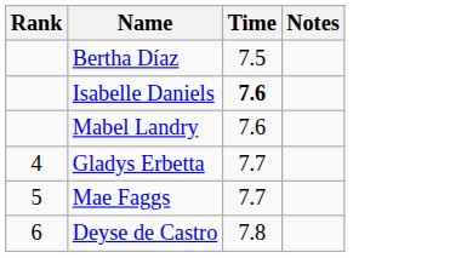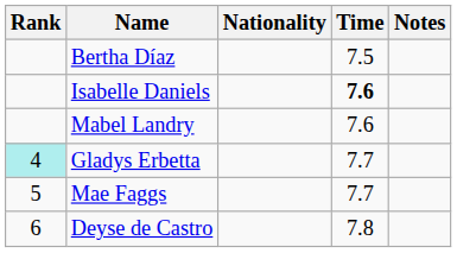 <table class="wikitable sortable" style="text-align:center">
 <tr>
 <th>Rank</th>
 <th>Name</th>
+<th>Nationality</th>
 <th>Time</th>
 <th>Notes</th>
 </tr>
 <tr>
 <td></td>
 <td align=left><a href='#'>Bertha Díaz</a></td>
+<td align=left></td>
 <td>7.5</td>
 <td></td>
 </tr>
 <tr>
 <td></td>
 <td align=left><a href='#'>Isabelle Daniels</a></td>
+<td align=left></td>
 <td><strong>7.6</strong></td>
 <td></td>
 </tr>
 <tr>
 <td></td>
 <td align=left><a href='#'>Mabel Landry</a></td>
+<td align=left></td>
 <td>7.6</td>
 <td></td>
 </tr>
 <tr>
-<td>4</td>
+<td style="background: paleturquoise;">4</td>
 <td align=left><a href='#'>Gladys Erbetta</a></td>
+<td align=left></td>
 <td>7.7</td>
 <td></td>
 </tr>
 <tr>
 <td>5</td>
 <td align=left><a href='#'>Mae Faggs</a></td>
+<td align=left></td>
 <td>7.7</td>
 <td></td>
 </tr>
 <tr>
 <td>6</td>
 <td align=left><a href='#'>Deyse de Castro</a></td>
+<td align=left></td>
 <td>7.8</td>
 <td></td>
 </tr>
 </table>
